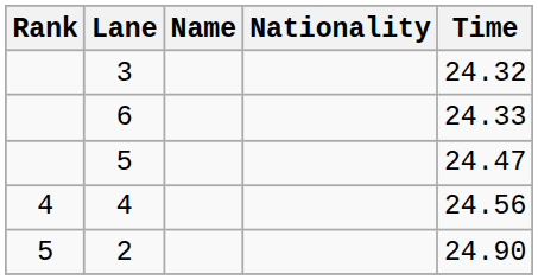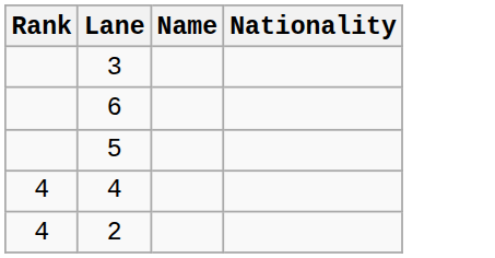 <table class="wikitable sortable" style="text-align:center">
 <tr>
 <th>Rank</th>
 <th>Lane</th>
 <th>Name</th>
 <th>Nationality</th>
-<th>Time</th>
 </tr>
 <tr>
 <td></td>
 <td>3</td>
 <td align="left"></td>
 <td align="left"></td>
-<td>24.32</td>
 </tr>
 <tr>
 <td></td>
 <td>6</td>
 <td align="left"></td>
 <td align="left"></td>
-<td>24.33</td>
 </tr>
 <tr>
 <td></td>
 <td>5</td>
 <td align="left"></td>
 <td align="left"></td>
-<td>24.47</td>
 </tr>
 <tr>
 <td>4</td>
 <td>4</td>
 <td align="left"></td>
 <td align="left"></td>
-<td>24.56</td>
 </tr>
 <tr>
-<td>5</td>
+<td>4</td>
 <td>2</td>
 <td align="left"></td>
 <td align="left"></td>
-<td>24.90</td>
 </tr>
 </table>
